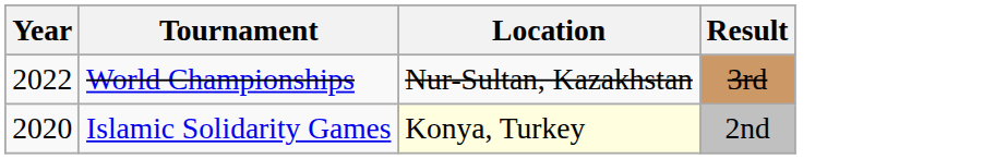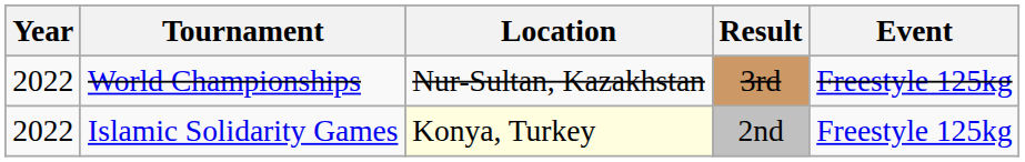 <table class="wikitable" style="font-size:95%;">
 <tr>
 <th>Year</th>
 <th>Tournament</th>
 <th>Location</th>
 <th>Result</th>
+<th>Event</th>
 </tr>
 <tr>
 <td>2022</td>
 <td><s><a href='#'>World Championships</a></s></td>
 <td><s>Nur-Sultan, Kazakhstan</s></td>
 <td align="center" bgcolor="cc9966"><s>3rd</s></td>
+<td><s><a href='#'>Freestyle 125kg</a></s></td>
 </tr>
 <tr>
-<td>2020</td>
+<td>2022</td>
 <td><a href='#'>Islamic Solidarity Games</a></td>
 <td style="background: lightyellow;">Konya, Turkey</td>
 <td align="center" bgcolor="silver">2nd</td>
+<td><a href='#'>Freestyle 125kg</a></td>
 </tr>
 </table>
